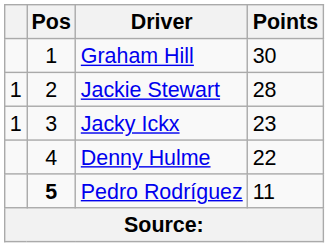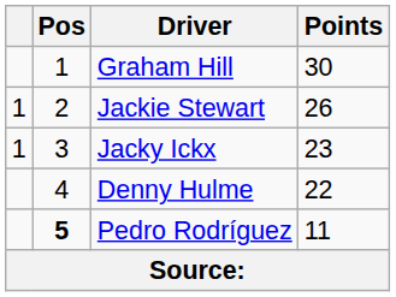 <table class="wikitable" style="font-size: 95%;">
 <tr>
 <th></th>
 <th>Pos</th>
 <th>Driver</th>
 <th>Points</th>
 </tr>
 <tr>
 <td align="left"></td>
 <td align="center">1</td>
 <td> <a href='#'>Graham Hill</a></td>
 <td style="text-align:left;">30</td>
 </tr>
 <tr>
 <td align="left"> 1</td>
 <td align="center">2</td>
 <td> <a href='#'>Jackie Stewart</a></td>
-<td style="text-align:left;">28</td>
+<td style="text-align:left;">26</td>
 </tr>
 <tr>
 <td align="left"> 1</td>
 <td align="center">3</td>
 <td> <a href='#'>Jacky Ickx</a></td>
 <td style="text-align:left;">23</td>
 </tr>
 <tr>
 <td align="left"></td>
 <td align="center">4</td>
 <td> <a href='#'>Denny Hulme</a></td>
 <td style="text-align:left;">22</td>
 </tr>
 <tr>
 <td align="left"></td>
 <td align="center"><strong>5</strong></td>
 <td> <a href='#'>Pedro Rodríguez</a></td>
 <td style="text-align:left;">11</td>
 </tr>
 <tr>
 <th colspan=4>Source: </th>
 </tr>
 </table>
